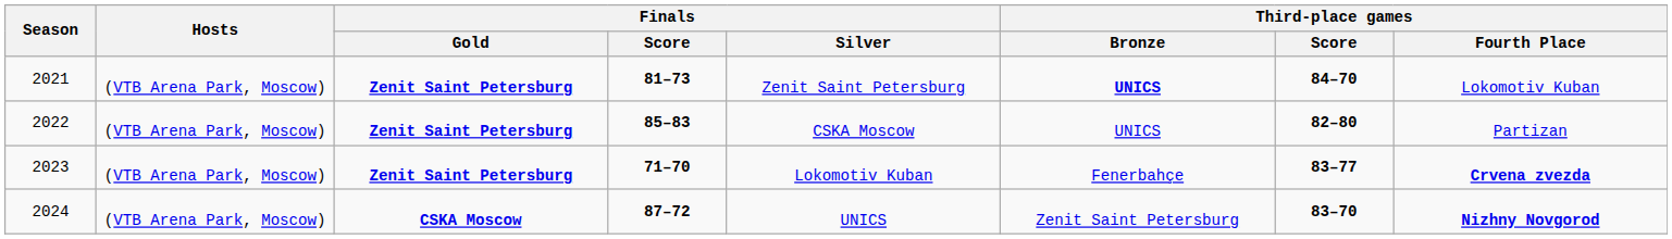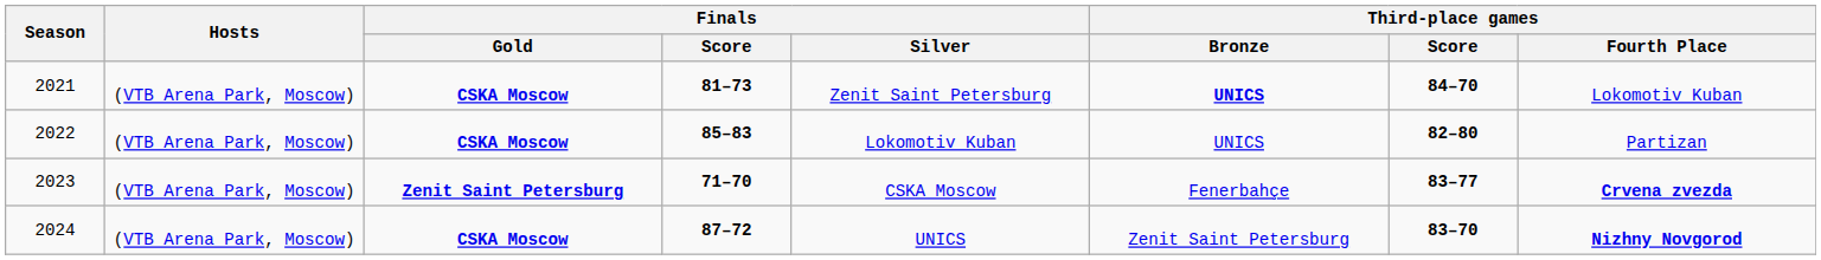 <table class=wikitable style="text-align:center; font-size:90%; width:100%">
 <tr>
 <th rowspan=2 width=5%>Season</th>
 <th rowspan=2 width=13%>Hosts</th>
 <th colspan=3>Finals</th>
 <th colspan=3>Third-place games</th>
 </tr>
 <tr>
 <th width=15%>Gold</th>
 <th width=6.5%>Score</th>
 <th width=15%>Silver</th>
 <th width=15%>Bronze</th>
 <th width=6.5%>Score</th>
 <th width=15%>Fourth Place</th>
 </tr>
 <tr>
 <td>2021</td>
 <td> <br> (<a href='#'>VTB Arena Park</a>, <a href='#'>Moscow</a>)</td>
-<td><strong><br><a href='#'>Zenit Saint Petersburg</a></strong></td>
+<td><strong><br><a href='#'>CSKA Moscow</a></strong></td>
 <td><strong>81–73</strong></td>
 <td><br><a href='#'>Zenit Saint Petersburg</a></td>
 <td><strong><br><a href='#'>UNICS</a></strong></td>
 <td><strong>84–70</strong></td>
 <td><br><a href='#'>Lokomotiv Kuban</a></td>
 </tr>
 <tr>
 <td>2022</td>
 <td> <br> (<a href='#'>VTB Arena Park</a>, <a href='#'>Moscow</a>)</td>
-<td><strong><br><a href='#'>Zenit Saint Petersburg</a></strong></td>
+<td><strong><br><a href='#'>CSKA Moscow</a></strong></td>
 <td><strong>85–83</strong></td>
-<td><br><a href='#'>CSKA Moscow</a></td>
+<td><br><a href='#'>Lokomotiv Kuban</a></td>
 <td><br><a href='#'>UNICS</a></td>
 <td><strong>82–80</strong></td>
 <td><br><a href='#'>Partizan</a></td>
 </tr>
 <tr>
 <td>2023</td>
 <td> <br> (<a href='#'>VTB Arena Park</a>, <a href='#'>Moscow</a>)</td>
 <td><strong><br><a href='#'>Zenit Saint Petersburg</a></strong></td>
 <td><strong>71–70</strong></td>
-<td><br><a href='#'>Lokomotiv Kuban</a></td>
+<td><br><a href='#'>CSKA Moscow</a></td>
 <td><br><a href='#'>Fenerbahçe</a></td>
 <td><strong>83–77</strong></td>
 <td><strong><br><a href='#'>Crvena zvezda</a></strong></td>
 </tr>
 <tr>
 <td>2024</td>
 <td> <br> (<a href='#'>VTB Arena Park</a>, <a href='#'>Moscow</a>)</td>
 <td><strong><br><a href='#'>CSKA Moscow</a></strong></td>
 <td><strong>87–72</strong></td>
 <td><br><a href='#'>UNICS</a></td>
 <td><br><a href='#'>Zenit Saint Petersburg</a></td>
 <td><strong>83–70</strong></td>
 <td><strong><br><a href='#'>Nizhny Novgorod</a></strong></td>
 </tr>
 </table>
